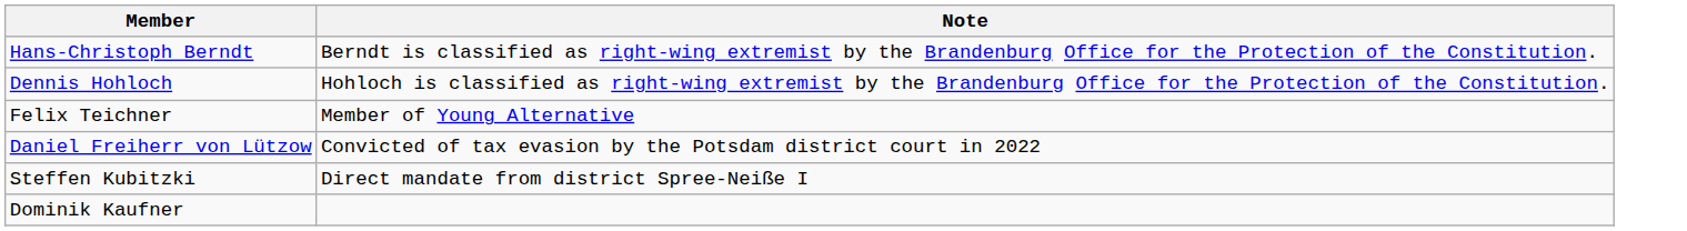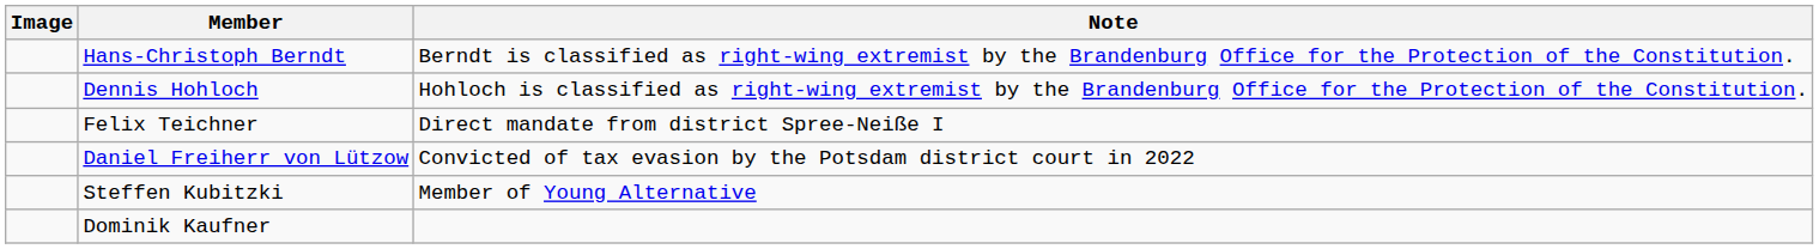 <table class="wikitable sortable">
 <tr>
+<th>Image</th>
 <th>Member</th>
 <th>Note</th>
 </tr>
 <tr>
+<td></td>
 <td><a href='#'>Hans-Christoph Berndt</a></td>
 <td>Berndt is classified as <a href='#'>right-wing extremist</a> by the <a href='#'>Brandenburg</a> <a href='#'>Office for the Protection of the Constitution</a>.</td>
 </tr>
 <tr>
+<td></td>
 <td><a href='#'>Dennis Hohloch</a></td>
 <td>Hohloch is classified as <a href='#'>right-wing extremist</a> by the <a href='#'>Brandenburg</a> <a href='#'>Office for the Protection of the Constitution</a>.</td>
 </tr>
 <tr>
+<td></td>
 <td>Felix Teichner</td>
-<td>Member of <a href='#'>Young Alternative</a></td>
+<td>Direct mandate from district Spree-Neiße I</td>
 </tr>
 <tr>
+<td></td>
 <td><a href='#'>Daniel Freiherr von Lützow</a></td>
 <td>Convicted of tax evasion by the Potsdam district court in 2022</td>
 </tr>
 <tr>
+<td></td>
 <td>Steffen Kubitzki</td>
-<td>Direct mandate from district Spree-Neiße I</td>
+<td>Member of <a href='#'>Young Alternative</a></td>
 </tr>
 <tr>
+<td></td>
 <td>Dominik Kaufner</td>
 <td></td>
 </tr>
 </table>
